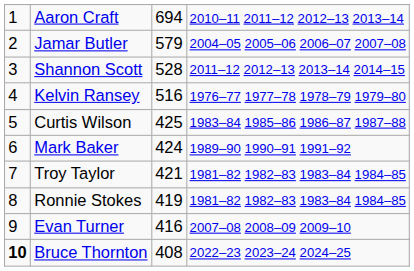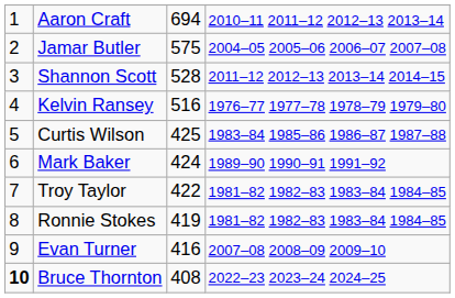 <table class="wikitable">
 <tr>
 </tr>
 <tr>
 <td>1</td>
 <td><a href='#'>Aaron Craft</a></td>
 <td>694</td>
 <td style="font-size:80%;"><a href='#'>2010–11</a> <a href='#'>2011–12</a> <a href='#'>2012–13</a> <a href='#'>2013–14</a></td>
 </tr>
 <tr>
 <td>2</td>
 <td><a href='#'>Jamar Butler</a></td>
-<td>579</td>
+<td>575</td>
 <td style="font-size:80%;"><a href='#'>2004–05</a> <a href='#'>2005–06</a> <a href='#'>2006–07</a> <a href='#'>2007–08</a></td>
 </tr>
 <tr>
 <td>3</td>
 <td><a href='#'>Shannon Scott</a></td>
 <td>528</td>
 <td style="font-size:80%;"><a href='#'>2011–12</a> <a href='#'>2012–13</a> <a href='#'>2013–14</a> <a href='#'>2014–15</a></td>
 </tr>
 <tr>
 <td>4</td>
 <td><a href='#'>Kelvin Ransey</a></td>
 <td>516</td>
 <td style="font-size:80%;"><a href='#'>1976–77</a> <a href='#'>1977–78</a> <a href='#'>1978–79</a> <a href='#'>1979–80</a></td>
 </tr>
 <tr>
 <td>5</td>
 <td>Curtis Wilson</td>
 <td>425</td>
 <td style="font-size:80%;"><a href='#'>1983–84</a> <a href='#'>1985–86</a> <a href='#'>1986–87</a> <a href='#'>1987–88</a></td>
 </tr>
 <tr>
 <td>6</td>
 <td><a href='#'>Mark Baker</a></td>
 <td>424</td>
 <td style="font-size:80%;"><a href='#'>1989–90</a> <a href='#'>1990–91</a> <a href='#'>1991–92</a></td>
 </tr>
 <tr>
 <td>7</td>
 <td>Troy Taylor</td>
-<td>421</td>
+<td>422</td>
 <td style="font-size:80%;"><a href='#'>1981–82</a> <a href='#'>1982–83</a> <a href='#'>1983–84</a> <a href='#'>1984–85</a></td>
 </tr>
 <tr>
 <td>8</td>
 <td>Ronnie Stokes</td>
 <td>419</td>
 <td style="font-size:80%;"><a href='#'>1981–82</a> <a href='#'>1982–83</a> <a href='#'>1983–84</a> <a href='#'>1984–85</a></td>
 </tr>
 <tr>
 <td>9</td>
 <td><a href='#'>Evan Turner</a></td>
 <td>416</td>
 <td style="font-size:80%;"><a href='#'>2007–08</a> <a href='#'>2008–09</a> <a href='#'>2009–10</a></td>
 </tr>
 <tr>
 <td><strong>10</strong></td>
 <td><a href='#'>Bruce Thornton</a></td>
 <td>408</td>
 <td style="font-size:80%;"><a href='#'>2022–23</a> <a href='#'>2023–24</a> <a href='#'>2024–25</a></td>
 </tr>
 </table>
